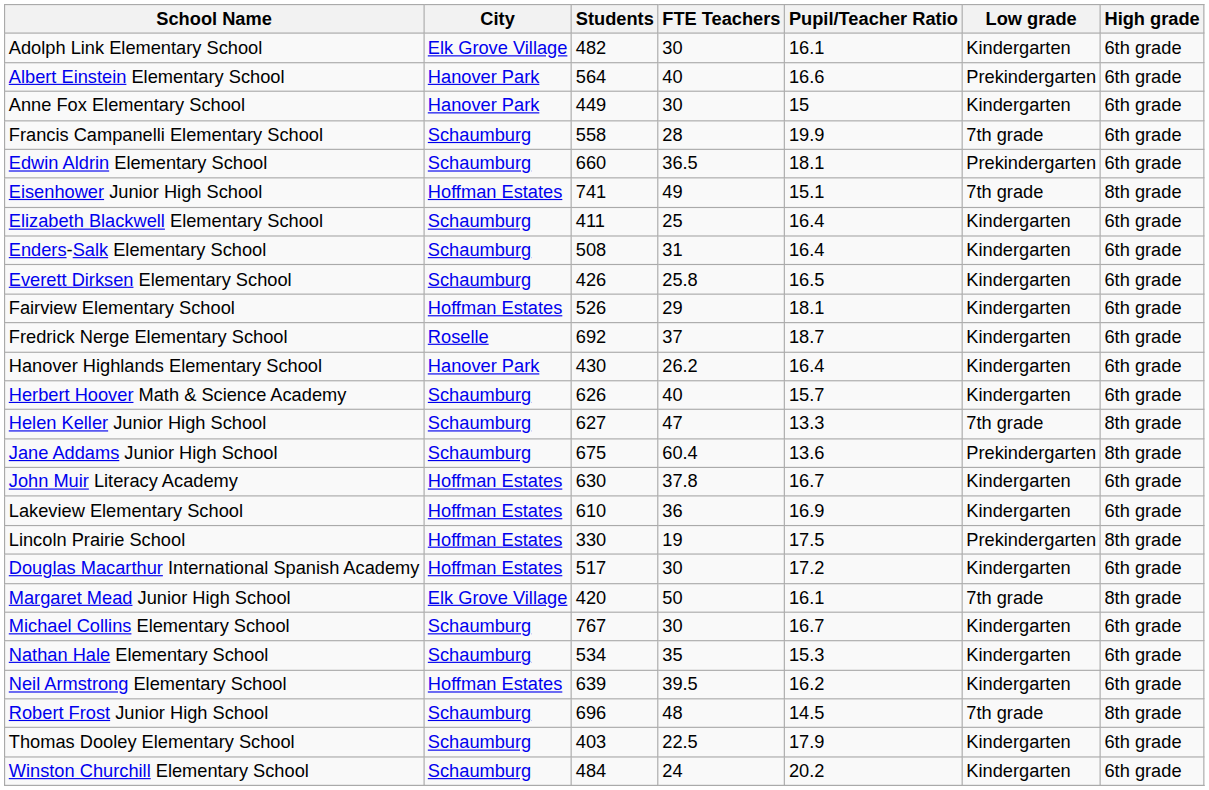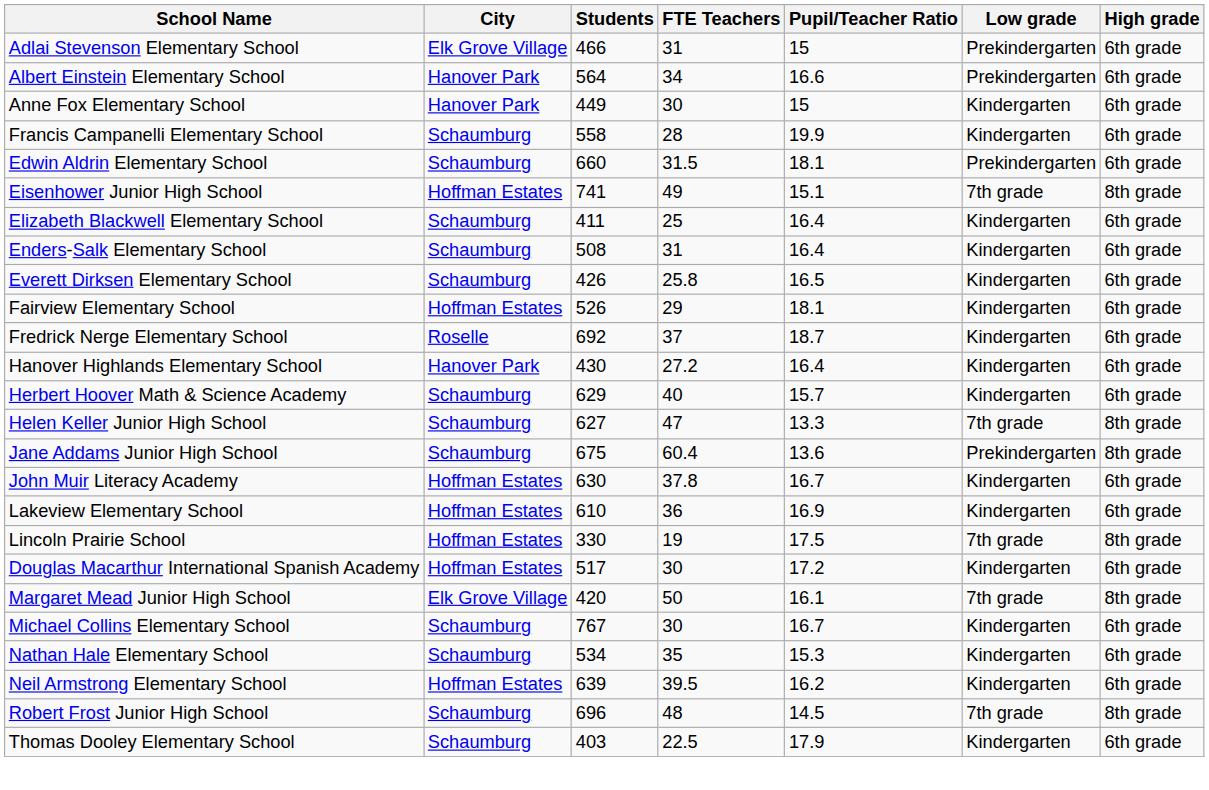 <table class="wikitable">
 <tr>
 <th>School Name</th>
 <th>City</th>
 <th>Students</th>
 <th>FTE Teachers</th>
 <th>Pupil/Teacher Ratio</th>
 <th>Low grade</th>
 <th>High grade</th>
 </tr>
 <tr>
-<td>Adolph Link Elementary School</td>
+<td><a href='#'>Adlai Stevenson</a> Elementary School</td>
 <td><a href='#'>Elk Grove Village</a></td>
-<td>482</td>
-<td>30</td>
-<td>16.1</td>
-<td>Kindergarten</td>
+<td>466</td>
+<td>31</td>
+<td>15</td>
+<td>Prekindergarten</td>
 <td>6th grade</td>
 </tr>
 <tr>
 <td><a href='#'>Albert Einstein</a> Elementary School</td>
 <td><a href='#'>Hanover Park</a></td>
 <td>564</td>
-<td>40</td>
+<td>34</td>
 <td>16.6</td>
 <td>Prekindergarten</td>
 <td>6th grade</td>
 </tr>
 <tr>
 <td>Anne Fox Elementary School</td>
 <td><a href='#'>Hanover Park</a></td>
 <td>449</td>
 <td>30</td>
 <td>15</td>
 <td>Kindergarten</td>
 <td>6th grade</td>
 </tr>
 <tr>
 <td>Francis Campanelli Elementary School</td>
 <td><a href='#'>Schaumburg</a></td>
 <td>558</td>
 <td>28</td>
 <td>19.9</td>
-<td>7th grade</td>
+<td>Kindergarten</td>
 <td>6th grade</td>
 </tr>
 <tr>
 <td><a href='#'>Edwin Aldrin</a> Elementary School</td>
 <td><a href='#'>Schaumburg</a></td>
 <td>660</td>
-<td>36.5</td>
+<td>31.5</td>
 <td>18.1</td>
 <td>Prekindergarten</td>
 <td>6th grade</td>
 </tr>
 <tr>
 <td><a href='#'>Eisenhower</a> Junior High School</td>
 <td><a href='#'>Hoffman Estates</a></td>
 <td>741</td>
 <td>49</td>
 <td>15.1</td>
 <td>7th grade</td>
 <td>8th grade</td>
 </tr>
 <tr>
 <td><a href='#'>Elizabeth Blackwell</a> Elementary School</td>
 <td><a href='#'>Schaumburg</a></td>
 <td>411</td>
 <td>25</td>
 <td>16.4</td>
 <td>Kindergarten</td>
 <td>6th grade</td>
 </tr>
 <tr>
 <td><a href='#'>Enders</a>-<a href='#'>Salk</a> Elementary School</td>
 <td><a href='#'>Schaumburg</a></td>
 <td>508</td>
 <td>31</td>
 <td>16.4</td>
 <td>Kindergarten</td>
 <td>6th grade</td>
 </tr>
 <tr>
 <td><a href='#'>Everett Dirksen</a> Elementary School</td>
 <td><a href='#'>Schaumburg</a></td>
 <td>426</td>
 <td>25.8</td>
 <td>16.5</td>
 <td>Kindergarten</td>
 <td>6th grade</td>
 </tr>
 <tr>
 <td>Fairview Elementary School</td>
 <td><a href='#'>Hoffman Estates</a></td>
 <td>526</td>
 <td>29</td>
 <td>18.1</td>
 <td>Kindergarten</td>
 <td>6th grade</td>
 </tr>
 <tr>
 <td>Fredrick Nerge Elementary School</td>
 <td><a href='#'>Roselle</a></td>
 <td>692</td>
 <td>37</td>
 <td>18.7</td>
 <td>Kindergarten</td>
 <td>6th grade</td>
 </tr>
 <tr>
 <td>Hanover Highlands Elementary School</td>
 <td><a href='#'>Hanover Park</a></td>
 <td>430</td>
-<td>26.2</td>
+<td>27.2</td>
 <td>16.4</td>
 <td>Kindergarten</td>
 <td>6th grade</td>
 </tr>
 <tr>
 <td><a href='#'>Herbert Hoover</a> Math & Science Academy</td>
 <td><a href='#'>Schaumburg</a></td>
-<td>626</td>
+<td>629</td>
 <td>40</td>
 <td>15.7</td>
 <td>Kindergarten</td>
 <td>6th grade</td>
 </tr>
 <tr>
 <td><a href='#'>Helen Keller</a> Junior High School</td>
 <td><a href='#'>Schaumburg</a></td>
 <td>627</td>
 <td>47</td>
 <td>13.3</td>
 <td>7th grade</td>
 <td>8th grade</td>
 </tr>
 <tr>
 <td><a href='#'>Jane Addams</a> Junior High School</td>
 <td><a href='#'>Schaumburg</a></td>
 <td>675</td>
 <td>60.4</td>
 <td>13.6</td>
 <td>Prekindergarten</td>
 <td>8th grade</td>
 </tr>
 <tr>
 <td><a href='#'>John Muir</a> Literacy Academy</td>
 <td><a href='#'>Hoffman Estates</a></td>
 <td>630</td>
 <td>37.8</td>
 <td>16.7</td>
 <td>Kindergarten</td>
 <td>6th grade</td>
 </tr>
 <tr>
 <td>Lakeview Elementary School</td>
 <td><a href='#'>Hoffman Estates</a></td>
 <td>610</td>
 <td>36</td>
 <td>16.9</td>
 <td>Kindergarten</td>
 <td>6th grade</td>
 </tr>
 <tr>
 <td>Lincoln Prairie School</td>
 <td><a href='#'>Hoffman Estates</a></td>
 <td>330</td>
 <td>19</td>
 <td>17.5</td>
-<td>Prekindergarten</td>
+<td>7th grade</td>
 <td>8th grade</td>
 </tr>
 <tr>
 <td><a href='#'>Douglas Macarthur</a> International Spanish Academy</td>
 <td><a href='#'>Hoffman Estates</a></td>
 <td>517</td>
 <td>30</td>
 <td>17.2</td>
 <td>Kindergarten</td>
 <td>6th grade</td>
 </tr>
 <tr>
 <td><a href='#'>Margaret Mead</a> Junior High School</td>
 <td><a href='#'>Elk Grove Village</a></td>
 <td>420</td>
 <td>50</td>
 <td>16.1</td>
 <td>7th grade</td>
 <td>8th grade</td>
 </tr>
 <tr>
 <td><a href='#'>Michael Collins</a> Elementary School</td>
 <td><a href='#'>Schaumburg</a></td>
 <td>767</td>
 <td>30</td>
 <td>16.7</td>
 <td>Kindergarten</td>
 <td>6th grade</td>
 </tr>
 <tr>
 <td><a href='#'>Nathan Hale</a> Elementary School</td>
 <td><a href='#'>Schaumburg</a></td>
 <td>534</td>
 <td>35</td>
 <td>15.3</td>
 <td>Kindergarten</td>
 <td>6th grade</td>
 </tr>
 <tr>
 <td><a href='#'>Neil Armstrong</a> Elementary School</td>
 <td><a href='#'>Hoffman Estates</a></td>
 <td>639</td>
 <td>39.5</td>
 <td>16.2</td>
 <td>Kindergarten</td>
 <td>6th grade</td>
 </tr>
 <tr>
 <td><a href='#'>Robert Frost</a> Junior High School</td>
 <td><a href='#'>Schaumburg</a></td>
 <td>696</td>
 <td>48</td>
 <td>14.5</td>
 <td>7th grade</td>
 <td>8th grade</td>
 </tr>
 <tr>
 <td>Thomas Dooley Elementary School</td>
 <td><a href='#'>Schaumburg</a></td>
 <td>403</td>
 <td>22.5</td>
 <td>17.9</td>
 <td>Kindergarten</td>
 <td>6th grade</td>
 </tr>
 <tr>
-<td><a href='#'>Winston Churchill</a> Elementary School</td>
-<td><a href='#'>Schaumburg</a></td>
-<td>484</td>
-<td>24</td>
-<td>20.2</td>
-<td>Kindergarten</td>
-<td>6th grade</td>
-</tr>
-<tr>
 </tr>
 </table>
